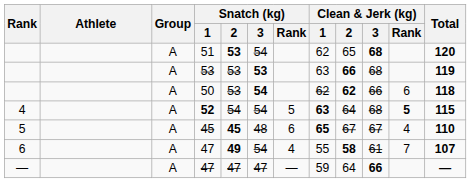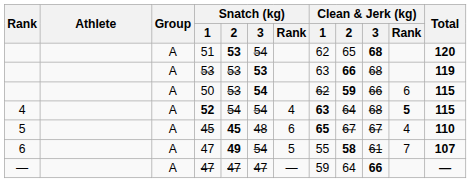 <table class = "wikitable" style="text-align:center;">
 <tr>
 <th rowspan=2 width=40>Rank</th>
 <th rowspan=2 width=250>Athlete</th>
 <th rowspan=2 width=50>Group</th>
 <th colspan=4>Snatch (kg)</th>
 <th colspan=4>Clean & Jerk (kg)</th>
 <th rowspan=2 width=60>Total</th>
 </tr>
 <tr>
 <th width=40>1</th>
 <th width=40>2</th>
 <th width=40>3</th>
 <th width=40>Rank</th>
 <th width=40>1</th>
 <th width=40>2</th>
 <th width=40>3</th>
 <th width=40>Rank</th>
 </tr>
 <tr>
 <td></td>
 <td align=left></td>
 <td>A</td>
 <td>51</td>
 <td><strong>53</strong></td>
 <td><s>54</s></td>
 <td></td>
 <td>62</td>
 <td>65</td>
 <td><strong>68</strong></td>
 <td></td>
 <td><strong>120</strong></td>
 </tr>
 <tr>
 <td></td>
 <td align=left></td>
 <td>A</td>
 <td><s>53</s></td>
 <td><s>53</s></td>
 <td><strong>53</strong></td>
 <td></td>
 <td>63</td>
 <td><strong>66</strong></td>
 <td><s>68</s></td>
 <td></td>
 <td><strong>119</strong></td>
 </tr>
 <tr>
 <td></td>
 <td align=left></td>
 <td>A</td>
 <td>50</td>
 <td><s>53</s></td>
 <td><strong>54</strong></td>
 <td></td>
 <td><s>62</s></td>
-<td><strong>62</strong></td>
+<td><strong>59</strong></td>
 <td><s>66</s></td>
 <td>6</td>
-<td><strong>118</strong></td>
+<td><strong>115</strong></td>
 </tr>
 <tr>
 <td>4</td>
 <td align=left></td>
 <td>A</td>
 <td><strong>52</strong></td>
 <td><s>54</s></td>
 <td><s>54</s></td>
-<td>5</td>
+<td>4</td>
 <td><strong>63</strong></td>
 <td><s>64</s></td>
 <td><s>68</s></td>
 <td><strong>5</strong></td>
 <td><strong>115</strong></td>
 </tr>
 <tr>
 <td>5</td>
 <td align=left></td>
 <td>A</td>
 <td><s>45</s></td>
 <td><strong>45</strong></td>
 <td><s>48</s></td>
 <td>6</td>
 <td><strong>65</strong></td>
 <td><s>67</s></td>
 <td><s>67</s></td>
 <td>4</td>
 <td><strong>110</strong></td>
 </tr>
 <tr>
 <td>6</td>
 <td align=left></td>
 <td>A</td>
 <td>47</td>
 <td><strong>49</strong></td>
 <td><s>54</s></td>
-<td>4</td>
+<td>5</td>
 <td>55</td>
 <td><strong>58</strong></td>
 <td><s>61</s></td>
 <td>7</td>
 <td><strong>107</strong></td>
 </tr>
 <tr>
 <td>—</td>
 <td align=left></td>
 <td>A</td>
 <td><s>47</s></td>
 <td><s>47</s></td>
 <td><s>47</s></td>
 <td>—</td>
 <td>59</td>
 <td>64</td>
 <td><strong>66</strong></td>
 <td></td>
 <td><strong>—</strong></td>
 </tr>
 </table>
